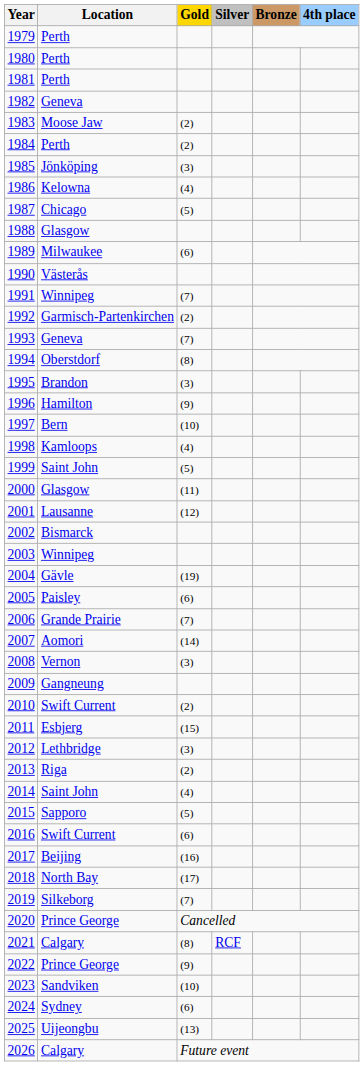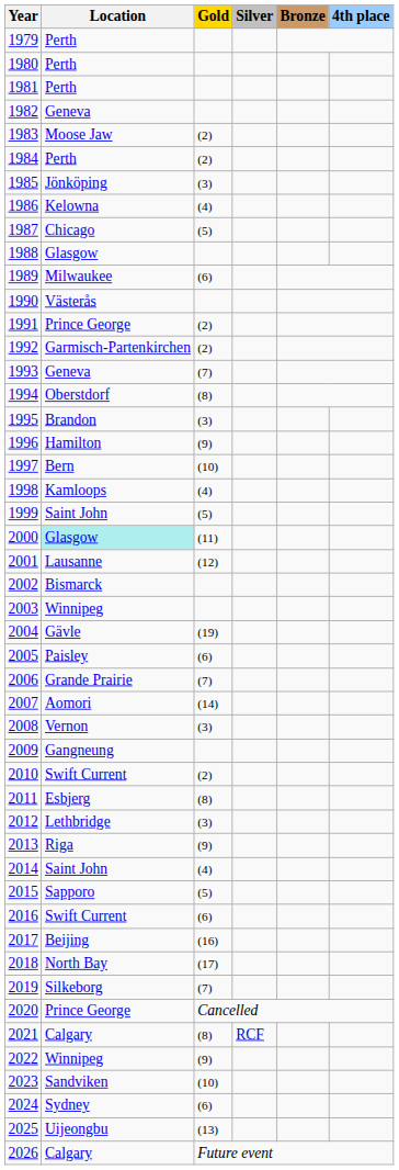 <table class="wikitable">
 <tr>
 <th>Year</th>
 <th>Location</th>
 <td align="center" bgcolor="gold"><strong>Gold</strong></td>
 <td align="center" bgcolor="silver"><strong>Silver</strong></td>
 <td align="center" bgcolor="CC9966"><strong>Bronze</strong></td>
 <td align="center" bgcolor="9ACDFF"><strong>4th place</strong></td>
 </tr>
 <tr>
 <td><a href='#'>1979</a></td>
 <td> <a href='#'>Perth</a></td>
 <td></td>
 <td></td>
 <td colspan=2><br></td>
 </tr>
 <tr>
 <td><a href='#'>1980</a></td>
 <td> <a href='#'>Perth</a></td>
 <td></td>
 <td></td>
 <td></td>
 <td></td>
 </tr>
 <tr>
 <td><a href='#'>1981</a></td>
 <td> <a href='#'>Perth</a></td>
 <td></td>
 <td></td>
 <td></td>
 <td></td>
 </tr>
 <tr>
 <td><a href='#'>1982</a></td>
 <td> <a href='#'>Geneva</a></td>
 <td></td>
 <td></td>
 <td></td>
 <td></td>
 </tr>
 <tr>
 <td><a href='#'>1983</a></td>
 <td> <a href='#'>Moose Jaw</a></td>
 <td> <small>(2)</small></td>
 <td></td>
 <td></td>
 <td></td>
 </tr>
 <tr>
 <td><a href='#'>1984</a></td>
 <td> <a href='#'>Perth</a></td>
 <td> <small>(2)</small></td>
 <td></td>
 <td></td>
 <td></td>
 </tr>
 <tr>
 <td><a href='#'>1985</a></td>
 <td> <a href='#'>Jönköping</a></td>
 <td> <small>(3)</small></td>
 <td></td>
 <td></td>
 <td></td>
 </tr>
 <tr>
 <td><a href='#'>1986</a></td>
 <td> <a href='#'>Kelowna</a></td>
 <td> <small>(4)</small></td>
 <td></td>
 <td></td>
 <td></td>
 </tr>
 <tr>
 <td><a href='#'>1987</a></td>
 <td> <a href='#'>Chicago</a></td>
 <td> <small>(5)</small></td>
 <td></td>
 <td></td>
 <td></td>
 </tr>
 <tr>
 <td><a href='#'>1988</a></td>
 <td> <a href='#'>Glasgow</a></td>
 <td></td>
 <td></td>
 <td></td>
 <td></td>
 </tr>
 <tr>
 <td><a href='#'>1989</a></td>
 <td> <a href='#'>Milwaukee</a></td>
 <td> <small>(6)</small></td>
 <td></td>
 <td colspan=2><br></td>
 </tr>
 <tr>
 <td><a href='#'>1990</a></td>
 <td> <a href='#'>Västerås</a></td>
 <td></td>
 <td></td>
 <td colspan=2><br></td>
 </tr>
 <tr>
 <td><a href='#'>1991</a></td>
-<td> <a href='#'>Winnipeg</a></td>
-<td> <small>(7)</small></td>
+<td> <a href='#'>Prince George</a></td>
+<td> <small>(2)</small></td>
 <td></td>
 <td colspan=2><br></td>
 </tr>
 <tr>
 <td><a href='#'>1992</a></td>
 <td> <a href='#'>Garmisch-Partenkirchen</a></td>
 <td> <small>(2)</small></td>
 <td></td>
 <td colspan=2><br></td>
 </tr>
 <tr>
 <td><a href='#'>1993</a></td>
 <td> <a href='#'>Geneva</a></td>
 <td> <small>(7)</small></td>
 <td></td>
 <td colspan=2><br></td>
 </tr>
 <tr>
 <td><a href='#'>1994</a></td>
 <td> <a href='#'>Oberstdorf</a></td>
 <td> <small>(8)</small></td>
 <td></td>
 <td colspan=2><br></td>
 </tr>
 <tr>
 <td><a href='#'>1995</a></td>
 <td> <a href='#'>Brandon</a></td>
 <td> <small>(3)</small></td>
 <td></td>
 <td></td>
 <td></td>
 </tr>
 <tr>
 <td><a href='#'>1996</a></td>
 <td> <a href='#'>Hamilton</a></td>
 <td> <small>(9)</small></td>
 <td></td>
 <td></td>
 <td></td>
 </tr>
 <tr>
 <td><a href='#'>1997</a></td>
 <td> <a href='#'>Bern</a></td>
 <td> <small>(10)</small></td>
 <td></td>
 <td></td>
 <td></td>
 </tr>
 <tr>
 <td><a href='#'>1998</a></td>
 <td> <a href='#'>Kamloops</a></td>
 <td> <small>(4)</small></td>
 <td></td>
 <td></td>
 <td></td>
 </tr>
 <tr>
 <td><a href='#'>1999</a></td>
 <td> <a href='#'>Saint John</a></td>
 <td> <small>(5)</small></td>
 <td></td>
 <td></td>
 <td></td>
 </tr>
 <tr>
 <td><a href='#'>2000</a></td>
-<td> <a href='#'>Glasgow</a></td>
+<td style="background: paleturquoise;"> <a href='#'>Glasgow</a></td>
 <td> <small>(11)</small></td>
 <td></td>
 <td></td>
 <td></td>
 </tr>
 <tr>
 <td><a href='#'>2001</a></td>
 <td> <a href='#'>Lausanne</a></td>
 <td> <small>(12)</small></td>
 <td></td>
 <td></td>
 <td></td>
 </tr>
 <tr>
 <td><a href='#'>2002</a></td>
 <td> <a href='#'>Bismarck</a></td>
 <td></td>
 <td></td>
 <td></td>
 <td></td>
 </tr>
 <tr>
 <td><a href='#'>2003</a></td>
 <td> <a href='#'>Winnipeg</a></td>
 <td></td>
 <td></td>
 <td></td>
 <td></td>
 </tr>
 <tr>
 <td><a href='#'>2004</a></td>
 <td> <a href='#'>Gävle</a></td>
 <td> <small>(19)</small></td>
 <td></td>
 <td></td>
 <td></td>
 </tr>
 <tr>
 <td><a href='#'>2005</a></td>
 <td> <a href='#'>Paisley</a></td>
 <td> <small>(6)</small></td>
 <td></td>
 <td></td>
 <td></td>
 </tr>
 <tr>
 <td><a href='#'>2006</a></td>
 <td> <a href='#'>Grande Prairie</a></td>
 <td> <small>(7)</small></td>
 <td></td>
 <td></td>
 <td></td>
 </tr>
 <tr>
 <td><a href='#'>2007</a></td>
 <td> <a href='#'>Aomori</a></td>
 <td> <small>(14)</small></td>
 <td></td>
 <td></td>
 <td></td>
 </tr>
 <tr>
 <td><a href='#'>2008</a></td>
 <td> <a href='#'>Vernon</a></td>
 <td> <small>(3)</small></td>
 <td></td>
 <td></td>
 <td></td>
 </tr>
 <tr>
 <td><a href='#'>2009</a></td>
 <td> <a href='#'>Gangneung</a></td>
 <td></td>
 <td></td>
 <td></td>
 <td></td>
 </tr>
 <tr>
 <td><a href='#'>2010</a></td>
 <td> <a href='#'>Swift Current</a></td>
 <td> <small>(2)</small></td>
 <td></td>
 <td></td>
 <td></td>
 </tr>
 <tr>
 <td><a href='#'>2011</a></td>
 <td> <a href='#'>Esbjerg</a></td>
-<td> <small>(15)</small></td>
+<td> <small>(8)</small></td>
 <td></td>
 <td></td>
 <td></td>
 </tr>
 <tr>
 <td><a href='#'>2012</a></td>
 <td> <a href='#'>Lethbridge</a></td>
 <td> <small>(3)</small></td>
 <td></td>
 <td></td>
 <td></td>
 </tr>
 <tr>
 <td><a href='#'>2013</a></td>
 <td> <a href='#'>Riga</a></td>
-<td> <small>(2)</small></td>
+<td> <small>(9)</small></td>
 <td></td>
 <td></td>
 <td></td>
 </tr>
 <tr>
 <td><a href='#'>2014</a></td>
 <td> <a href='#'>Saint John</a></td>
 <td> <small>(4)</small></td>
 <td></td>
 <td></td>
 <td></td>
 </tr>
 <tr>
 <td><a href='#'>2015</a></td>
 <td> <a href='#'>Sapporo</a></td>
 <td> <small>(5)</small></td>
 <td></td>
 <td></td>
 <td></td>
 </tr>
 <tr>
 <td><a href='#'>2016</a></td>
 <td> <a href='#'>Swift Current</a></td>
 <td> <small>(6)</small></td>
 <td></td>
 <td></td>
 <td></td>
 </tr>
 <tr>
 <td><a href='#'>2017</a></td>
 <td> <a href='#'>Beijing</a></td>
 <td> <small>(16)</small></td>
 <td></td>
 <td></td>
 <td></td>
 </tr>
 <tr>
 <td><a href='#'>2018</a></td>
 <td> <a href='#'>North Bay</a></td>
 <td> <small>(17)</small></td>
 <td></td>
 <td></td>
 <td></td>
 </tr>
 <tr>
 <td><a href='#'>2019</a></td>
 <td> <a href='#'>Silkeborg</a></td>
 <td> <small>(7)</small></td>
 <td></td>
 <td></td>
 <td></td>
 </tr>
 <tr>
 <td><a href='#'>2020</a></td>
 <td> <a href='#'>Prince George</a></td>
 <td colspan=4><em>Cancelled</em></td>
 </tr>
 <tr>
 <td><a href='#'>2021</a></td>
 <td> <a href='#'>Calgary</a></td>
 <td> <small>(8)</small></td>
 <td> <a href='#'>RCF</a></td>
 <td></td>
 <td></td>
 </tr>
 <tr>
 <td><a href='#'>2022</a></td>
-<td> <a href='#'>Prince George</a></td>
+<td> <a href='#'>Winnipeg</a></td>
 <td> <small>(9)</small></td>
 <td></td>
 <td></td>
 <td></td>
 </tr>
 <tr>
 <td><a href='#'>2023</a></td>
 <td> <a href='#'>Sandviken</a></td>
 <td> <small>(10)</small></td>
 <td></td>
 <td></td>
 <td></td>
 </tr>
 <tr>
 <td><a href='#'>2024</a></td>
 <td> <a href='#'>Sydney</a></td>
 <td> <small>(6)</small></td>
 <td></td>
 <td></td>
 <td></td>
 </tr>
 <tr>
 <td><a href='#'>2025</a></td>
 <td> <a href='#'>Uijeongbu</a></td>
 <td> <small>(13)</small></td>
 <td></td>
 <td></td>
 <td></td>
 </tr>
 <tr>
 <td><a href='#'>2026</a></td>
 <td> <a href='#'>Calgary</a></td>
 <td colspan=4><em>Future event</em></td>
 </tr>
 </table>
